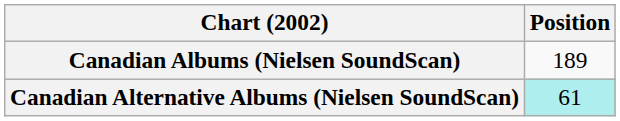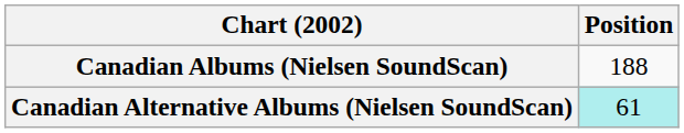 <table class="wikitable plainrowheaders" style="text-align:center">
 <tr>
 <th scope="col">Chart (2002)</th>
 <th scope="col">Position</th>
 </tr>
 <tr>
 <th scope="row">Canadian Albums (Nielsen SoundScan)</th>
-<td>189</td>
+<td>188</td>
 </tr>
 <tr>
 <th scope="row">Canadian Alternative Albums (Nielsen SoundScan)</th>
 <td style="background: paleturquoise;">61</td>
 </tr>
 </table>
